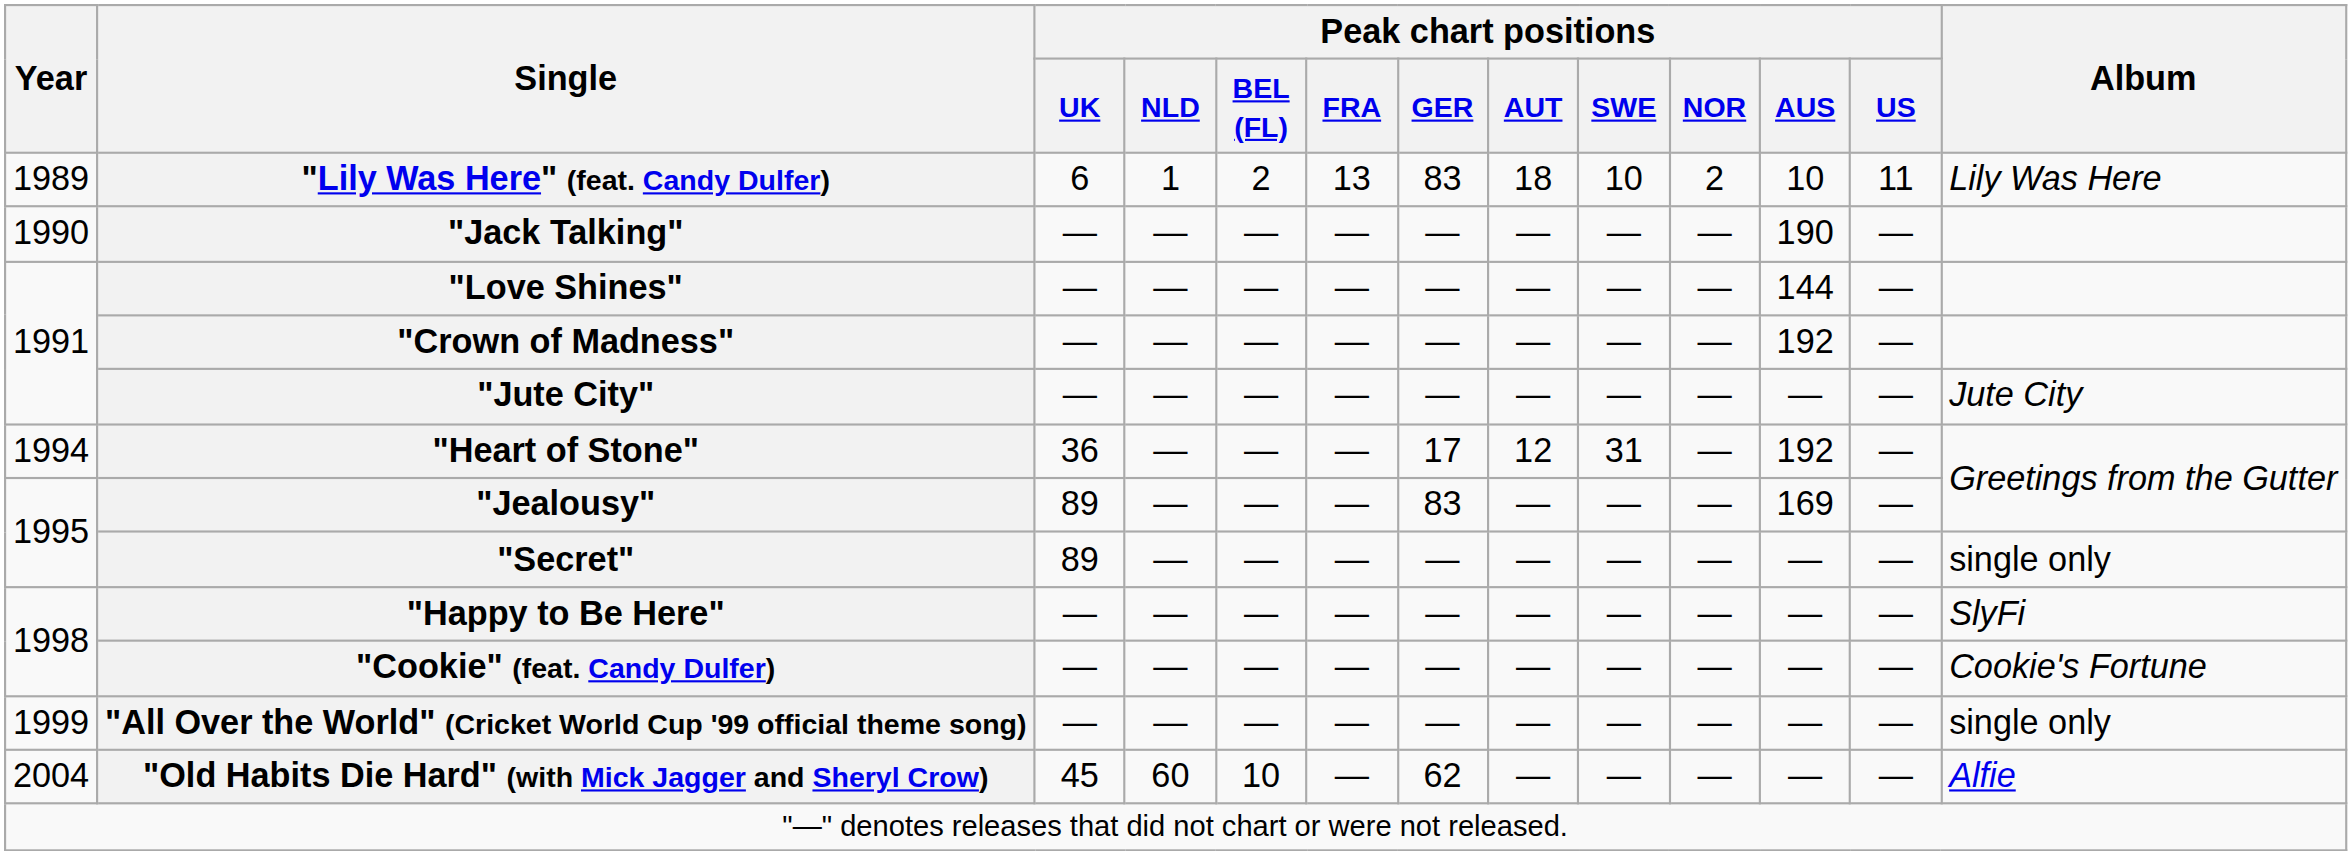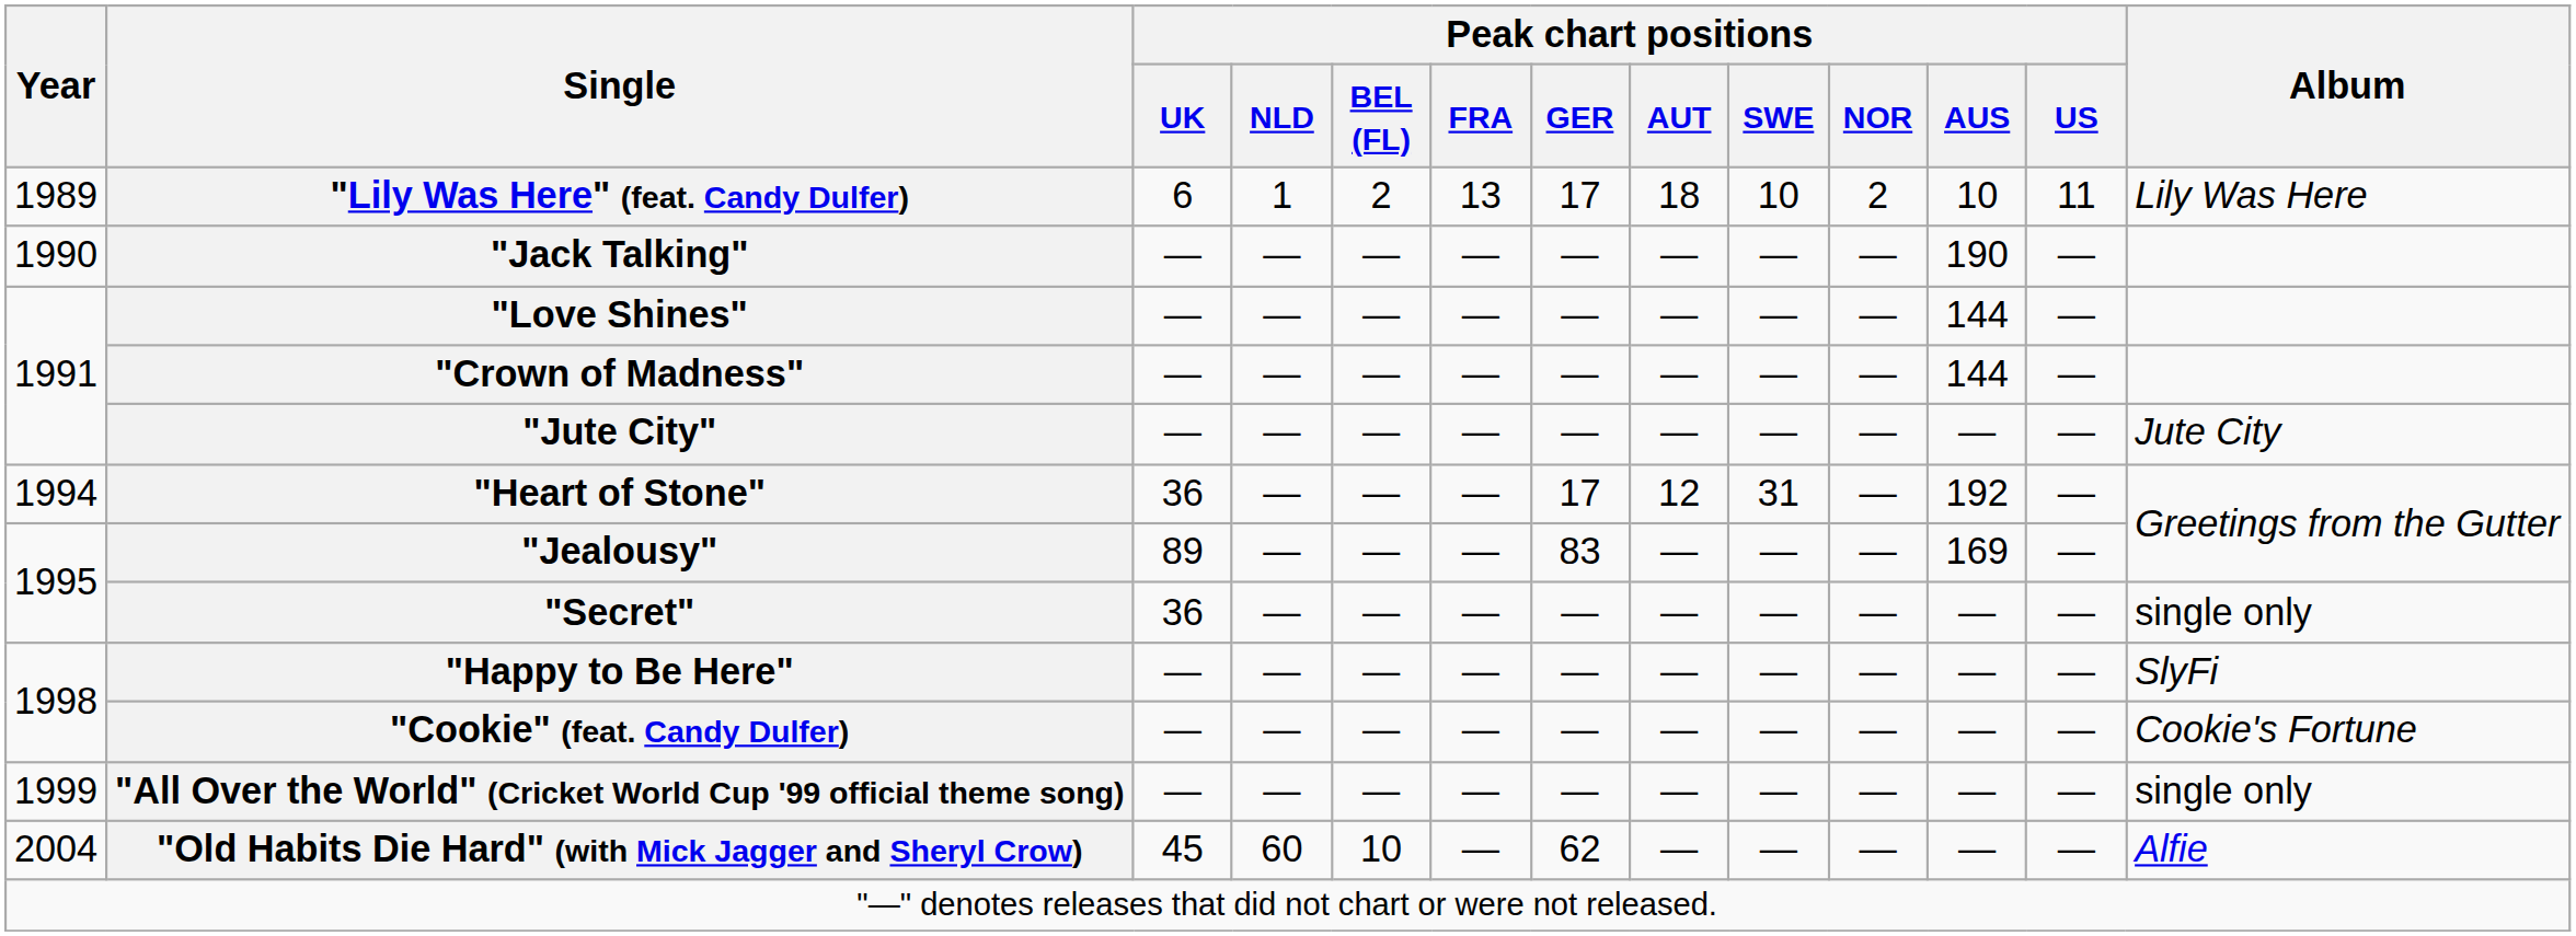 <table class="wikitable plainrowheaders" style="text-align:center;">
 <tr>
 <th rowspan="2">Year</th>
 <th rowspan="2">Single</th>
 <th colspan="10">Peak chart positions</th>
 <th rowspan="2">Album</th>
 </tr>
 <tr>
 <th width="35"><small><a href='#'>UK</a></small><br></th>
 <th width="35"><small><a href='#'>NLD</a></small><br></th>
 <th width="35"><small><a href='#'>BEL<br>(FL)</a></small><br></th>
 <th width="35"><small><a href='#'>FRA</a></small><br></th>
 <th width="35"><small><a href='#'>GER</a></small><br></th>
 <th width="35"><small><a href='#'>AUT</a></small><br></th>
 <th width="35"><small><a href='#'>SWE</a></small><br></th>
 <th width="35"><small><a href='#'>NOR</a></small><br></th>
 <th width="35"><small><a href='#'>AUS</a></small><br></th>
 <th width="35"><small><a href='#'>US</a></small></th>
 </tr>
 <tr>
 <td>1989</td>
 <th scope="row">"<a href='#'>Lily Was Here</a>" <small>(feat. <a href='#'>Candy Dulfer</a>)</small></th>
 <td>6</td>
 <td>1</td>
 <td>2</td>
 <td>13</td>
-<td>83</td>
+<td>17</td>
 <td>18</td>
 <td>10</td>
 <td>2</td>
 <td>10</td>
 <td>11</td>
 <td align="left" rowspan="1"><em>Lily Was Here</em></td>
 </tr>
 <tr>
 <td>1990</td>
 <th scope="row">"Jack Talking"</th>
 <td>—</td>
 <td>—</td>
 <td>—</td>
 <td>—</td>
 <td>—</td>
 <td>—</td>
 <td>—</td>
 <td>—</td>
 <td>190</td>
 <td>—</td>
 <td align="left"></td>
 </tr>
 <tr>
 <td rowspan="3">1991</td>
 <th scope="row">"Love Shines"</th>
 <td>—</td>
 <td>—</td>
 <td>—</td>
 <td>—</td>
 <td>—</td>
 <td>—</td>
 <td>—</td>
 <td>—</td>
 <td>144</td>
 <td>—</td>
 <td align="left"></td>
 </tr>
 <tr>
 <th scope="row">"Crown of Madness"</th>
 <td>—</td>
 <td>—</td>
 <td>—</td>
 <td>—</td>
 <td>—</td>
 <td>—</td>
 <td>—</td>
 <td>—</td>
-<td>192</td>
+<td>144</td>
 <td>—</td>
 <td align="left"></td>
 </tr>
 <tr>
 <th scope="row">"Jute City"</th>
 <td>—</td>
 <td>—</td>
 <td>—</td>
 <td>—</td>
 <td>—</td>
 <td>—</td>
 <td>—</td>
 <td>—</td>
 <td>—</td>
 <td>—</td>
 <td align="left"><em>Jute City</em></td>
 </tr>
 <tr>
 <td>1994</td>
 <th scope="row">"Heart of Stone"</th>
 <td>36</td>
 <td>—</td>
 <td>—</td>
 <td>—</td>
 <td>17</td>
 <td>12</td>
 <td>31</td>
 <td>—</td>
 <td>192</td>
 <td>—</td>
 <td align="left" rowspan="2"><em>Greetings from the Gutter</em></td>
 </tr>
 <tr>
 <td rowspan="2">1995</td>
 <th scope="row">"Jealousy"</th>
 <td>89</td>
 <td>—</td>
 <td>—</td>
 <td>—</td>
 <td>83</td>
 <td>—</td>
 <td>—</td>
 <td>—</td>
 <td>169</td>
 <td>—</td>
 </tr>
 <tr>
 <th scope="row">"Secret"</th>
-<td>89</td>
+<td>36</td>
 <td>—</td>
 <td>—</td>
 <td>—</td>
 <td>—</td>
 <td>—</td>
 <td>—</td>
 <td>—</td>
 <td>—</td>
 <td>—</td>
 <td align="left">single only</td>
 </tr>
 <tr>
 <td rowspan="2">1998</td>
 <th scope="row">"Happy to Be Here"</th>
 <td>—</td>
 <td>—</td>
 <td>—</td>
 <td>—</td>
 <td>—</td>
 <td>—</td>
 <td>—</td>
 <td>—</td>
 <td>—</td>
 <td>—</td>
 <td align="left"><em>SlyFi</em></td>
 </tr>
 <tr>
 <th scope="row">"Cookie" <small>(feat. <a href='#'>Candy Dulfer</a>)</small></th>
 <td>—</td>
 <td>—</td>
 <td>—</td>
 <td>—</td>
 <td>—</td>
 <td>—</td>
 <td>—</td>
 <td>—</td>
 <td>—</td>
 <td>—</td>
 <td align="left"><em>Cookie's Fortune</em></td>
 </tr>
 <tr>
 <td>1999</td>
 <th scope="row">"All Over the World" <small>(Cricket World Cup '99 official theme song)</small></th>
 <td>—</td>
 <td>—</td>
 <td>—</td>
 <td>—</td>
 <td>—</td>
 <td>—</td>
 <td>—</td>
 <td>—</td>
 <td>—</td>
 <td>—</td>
 <td align="left">single only</td>
 </tr>
 <tr>
 <td>2004</td>
 <th scope="row">"Old Habits Die Hard" <small>(with <a href='#'>Mick Jagger</a> and <a href='#'>Sheryl Crow</a>)</small></th>
 <td>45</td>
 <td>60</td>
 <td>10</td>
 <td>—</td>
 <td>62</td>
 <td>—</td>
 <td>—</td>
 <td>—</td>
 <td>—</td>
 <td>—</td>
 <td align="left"><em><a href='#'>Alfie</a></em></td>
 </tr>
 <tr>
 <td align="center" colspan="16" style="font-size:85%">"—" denotes releases that did not chart or were not released.</td>
 </tr>
 </table>
